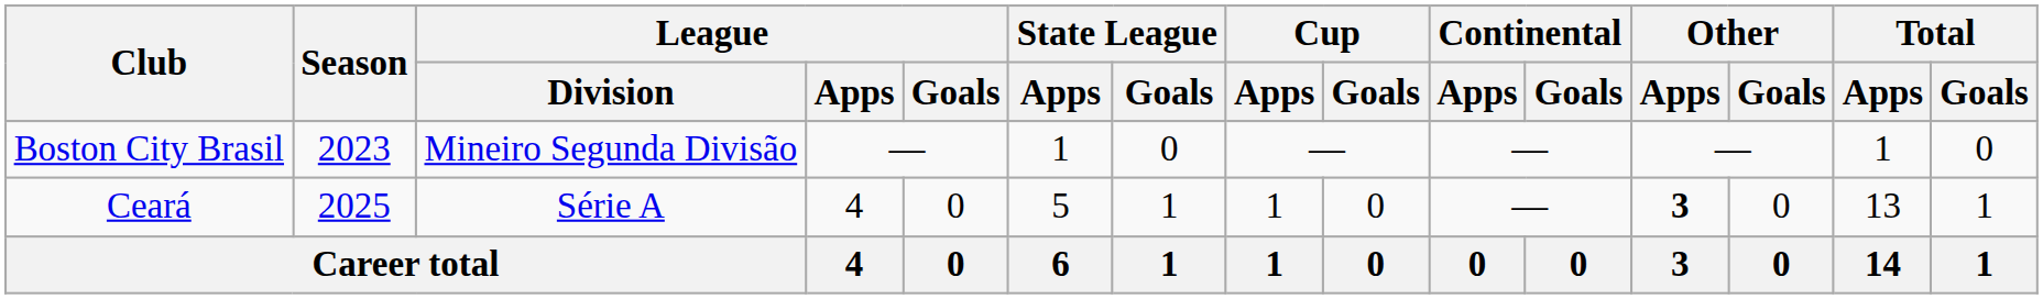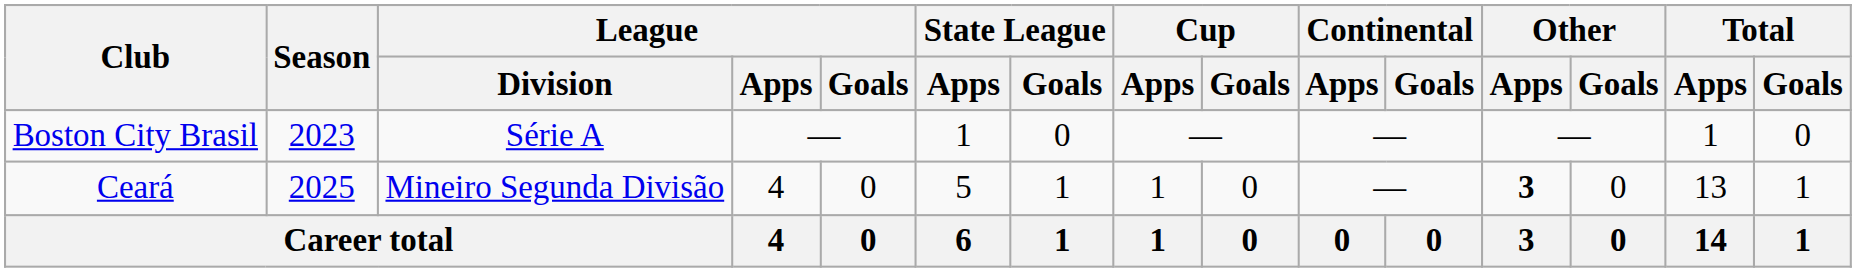 <table class="wikitable" style="text-align: center;">
 <tr>
 <th rowspan="2">Club</th>
 <th rowspan="2">Season</th>
 <th colspan="3">League</th>
 <th colspan="2">State League</th>
 <th colspan="2">Cup</th>
 <th colspan="2">Continental</th>
 <th colspan="2">Other</th>
 <th colspan="2">Total</th>
 </tr>
 <tr>
 <th>Division</th>
 <th>Apps</th>
 <th>Goals</th>
 <th>Apps</th>
 <th>Goals</th>
 <th>Apps</th>
 <th>Goals</th>
 <th>Apps</th>
 <th>Goals</th>
 <th>Apps</th>
 <th>Goals</th>
 <th>Apps</th>
 <th>Goals</th>
 </tr>
 <tr>
 <td valign="center"><a href='#'>Boston City Brasil</a></td>
 <td><a href='#'>2023</a></td>
-<td><a href='#'>Mineiro Segunda Divisão</a></td>
+<td><a href='#'>Série A</a></td>
 <td colspan="2">—</td>
 <td>1</td>
 <td>0</td>
 <td colspan="2">—</td>
 <td colspan="2">—</td>
 <td colspan="2">—</td>
 <td>1</td>
 <td>0</td>
 </tr>
 <tr>
 <td valign="center"><a href='#'>Ceará</a></td>
 <td><a href='#'>2025</a></td>
-<td><a href='#'>Série A</a></td>
+<td><a href='#'>Mineiro Segunda Divisão</a></td>
 <td>4</td>
 <td>0</td>
 <td>5</td>
 <td>1</td>
 <td>1</td>
 <td>0</td>
 <td colspan="2">—</td>
 <td><strong>3</strong></td>
 <td>0</td>
 <td>13</td>
 <td>1</td>
 </tr>
 <tr>
 <th colspan="3"><strong>Career total</strong></th>
 <th>4</th>
 <th>0</th>
 <th>6</th>
 <th>1</th>
 <th>1</th>
 <th>0</th>
 <th>0</th>
 <th>0</th>
 <th>3</th>
 <th>0</th>
 <th>14</th>
 <th>1</th>
 </tr>
 </table>
